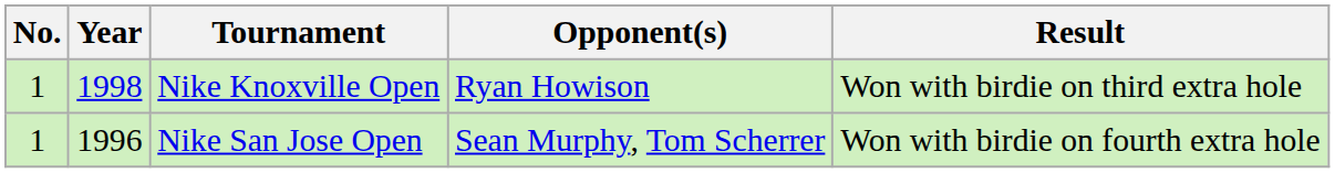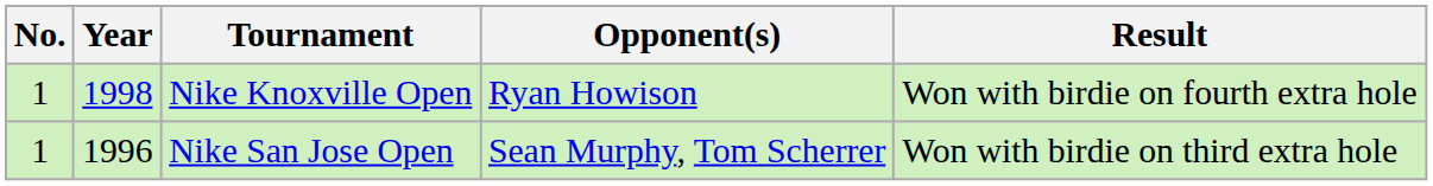 <table class="wikitable" style="font-size:95%;">
 <tr>
 <th>No.</th>
 <th>Year</th>
 <th>Tournament</th>
 <th>Opponent(s)</th>
 <th>Result</th>
 </tr>
 <tr style="background:#D0F0C0;">
 <td align=center>1</td>
 <td><a href='#'>1998</a></td>
 <td><a href='#'>Nike Knoxville Open</a></td>
 <td> <a href='#'>Ryan Howison</a></td>
-<td>Won with birdie on third extra hole</td>
+<td>Won with birdie on fourth extra hole</td>
 </tr>
 <tr style="background:#D0F0C0;">
 <td align=center>1</td>
 <td>1996</td>
 <td><a href='#'>Nike San Jose Open</a></td>
 <td> <a href='#'>Sean Murphy</a>,  <a href='#'>Tom Scherrer</a></td>
-<td>Won with birdie on fourth extra hole</td>
+<td>Won with birdie on third extra hole</td>
 </tr>
 </table>
